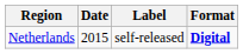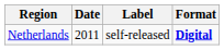 <table class="wikitable">
 <tr>
 <th>Region</th>
 <th>Date</th>
 <th>Label</th>
 <th>Format</th>
 </tr>
 <tr>
 <td><a href='#'>Netherlands</a></td>
-<td>2015</td>
+<td>2011</td>
 <td>self-released</td>
 <td><strong><a href='#'>Digital</a></strong></td>
 </tr>
 </table>
